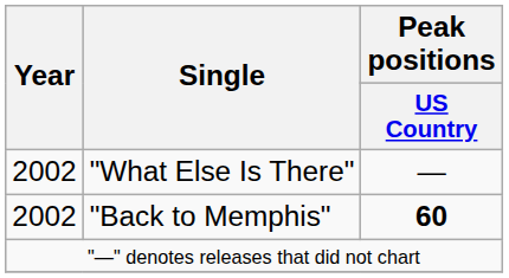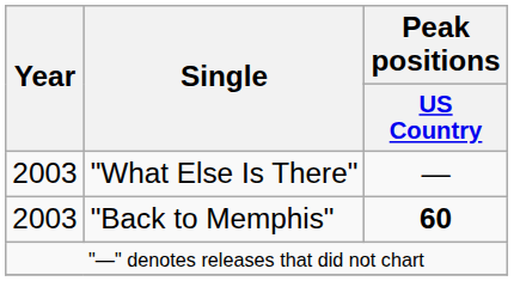 <table class="wikitable" style="text-align:center;">
 <tr>
 <th rowspan="2">Year</th>
 <th rowspan="2">Single</th>
 <th colspan="1">Peak positions</th>
 </tr>
 <tr style="font-size:smaller;">
 <th width="65"><a href='#'>US Country</a></th>
 </tr>
 <tr>
-<td>2002</td>
+<td>2003</td>
 <td align="left">"What Else Is There"</td>
 <td>—</td>
 </tr>
 <tr>
-<td>2002</td>
+<td>2003</td>
 <td align="left">"Back to Memphis"</td>
 <td><strong>60</strong></td>
 </tr>
 <tr>
 <td colspan="3" style="font-size:8pt">"—" denotes releases that did not chart</td>
 </tr>
 <tr>
 </tr>
 </table>
